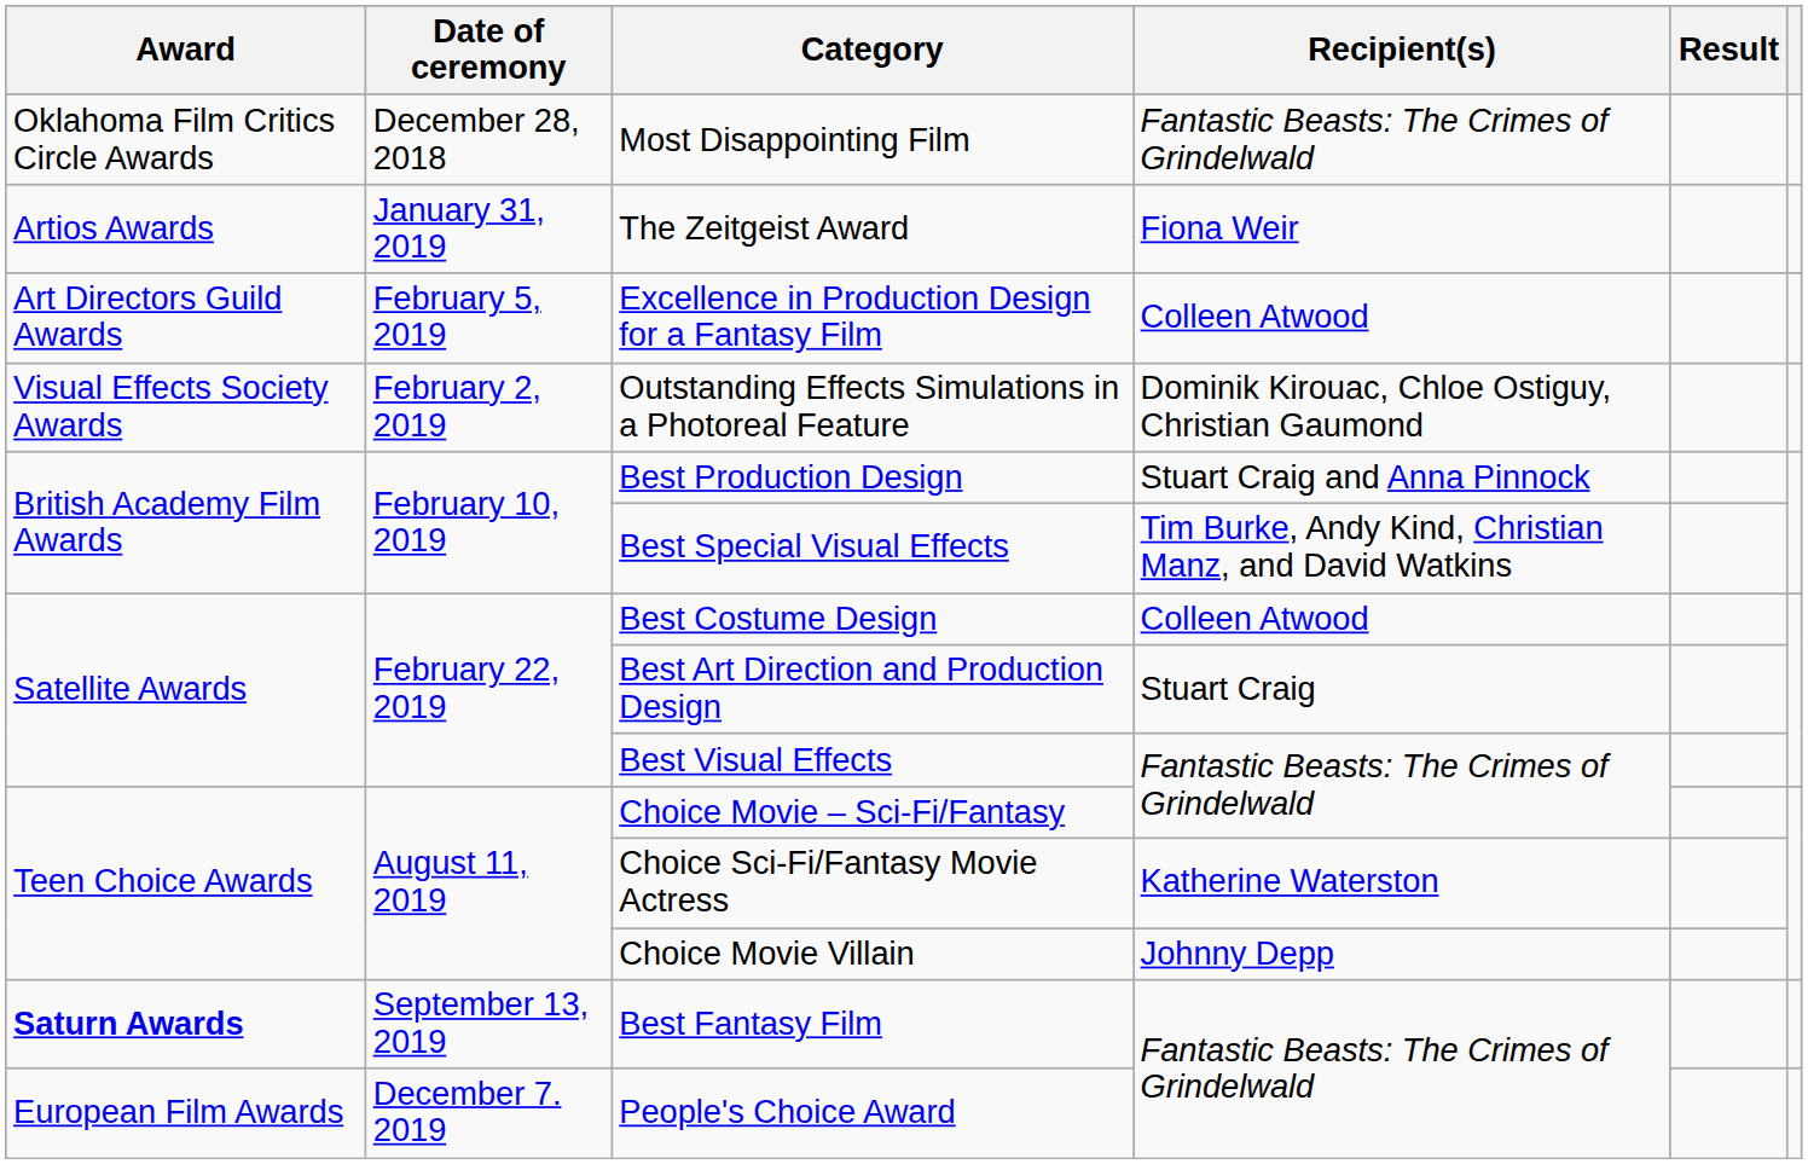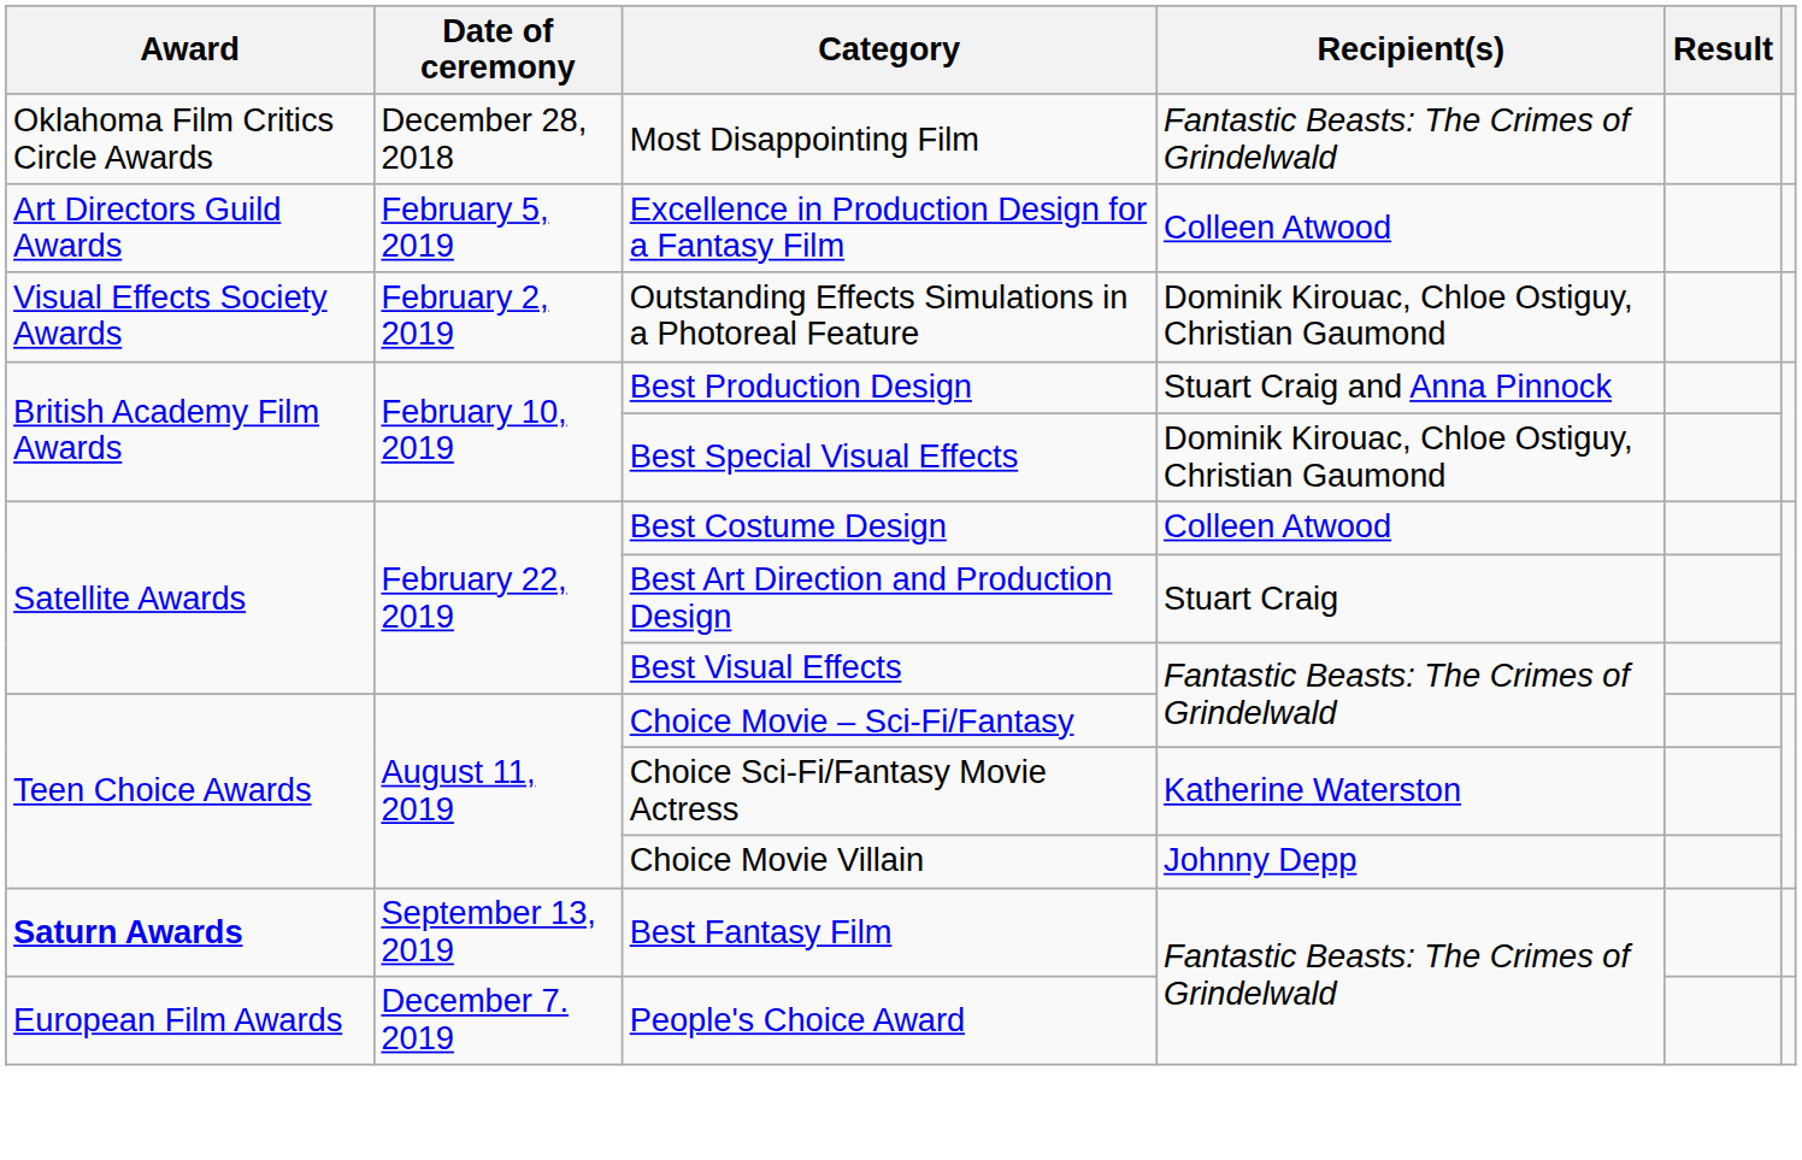 <table class="wikitable plainrowheaders sortable" style="width:99%;">
 <tr>
 <th scope="col">Award</th>
 <th scope="col">Date of ceremony</th>
 <th scope="col">Category</th>
 <th scope="col">Recipient(s)</th>
 <th scope="col">Result</th>
 <th scope="col" class="unsortable"></th>
 </tr>
 <tr>
 <td>Oklahoma Film Critics Circle Awards</td>
 <td>December 28, 2018</td>
 <td>Most Disappointing Film</td>
 <td><em>Fantastic Beasts: The Crimes of Grindelwald</em></td>
-<td></td>
-<td></td>
-</tr>
-<tr>
-<td><a href='#'>Artios Awards</a></td>
-<td><a href='#'>January 31, 2019</a></td>
-<td>The Zeitgeist Award</td>
-<td><a href='#'>Fiona Weir</a></td>
 <td></td>
 <td></td>
 </tr>
 <tr>
 <td><a href='#'>Art Directors Guild Awards</a></td>
 <td><a href='#'>February 5, 2019</a></td>
 <td><a href='#'>Excellence in Production Design for a Fantasy Film</a></td>
 <td><a href='#'>Colleen Atwood</a></td>
 <td></td>
 <td></td>
 </tr>
 <tr>
 <td><a href='#'>Visual Effects Society Awards</a></td>
 <td><a href='#'>February 2, 2019</a></td>
 <td>Outstanding Effects Simulations in a Photoreal Feature</td>
 <td>Dominik Kirouac, Chloe Ostiguy, Christian Gaumond</td>
 <td></td>
 <td style="text-align:center;"></td>
 </tr>
 <tr>
 <td scope="row" rowspan="2"><a href='#'>British Academy Film Awards</a></td>
 <td rowspan="2"><a href='#'>February 10, 2019</a></td>
 <td><a href='#'>Best Production Design</a></td>
 <td>Stuart Craig and <a href='#'>Anna Pinnock</a></td>
 <td></td>
 <td rowspan="2" style="text-align:center;"></td>
 </tr>
 <tr>
 <td><a href='#'>Best Special Visual Effects</a></td>
-<td><a href='#'>Tim Burke</a>, Andy Kind, <a href='#'>Christian Manz</a>, and David Watkins</td>
+<td>Dominik Kirouac, Chloe Ostiguy, Christian Gaumond</td>
 <td></td>
 </tr>
 <tr>
 <td rowspan="3"><a href='#'>Satellite Awards</a></td>
 <td rowspan="3"><a href='#'>February 22, 2019</a></td>
 <td><a href='#'>Best Costume Design</a></td>
 <td><a href='#'>Colleen Atwood</a></td>
 <td></td>
 <td rowspan="3"></td>
 </tr>
 <tr>
 <td><a href='#'>Best Art Direction and Production Design</a></td>
 <td>Stuart Craig</td>
 <td></td>
 </tr>
 <tr>
 <td><a href='#'>Best Visual Effects</a></td>
 <td rowspan="2"><em>Fantastic Beasts: The Crimes of Grindelwald</em></td>
 <td></td>
 </tr>
 <tr>
 <td rowspan="3"><a href='#'>Teen Choice Awards</a></td>
 <td rowspan="3"><a href='#'>August 11, 2019</a></td>
 <td><a href='#'>Choice Movie – Sci-Fi/Fantasy</a></td>
 <td></td>
 <td rowspan="3"></td>
 </tr>
 <tr>
 <td>Choice Sci-Fi/Fantasy Movie Actress</td>
 <td><a href='#'>Katherine Waterston</a></td>
 <td></td>
 </tr>
 <tr>
 <td>Choice Movie Villain</td>
 <td><a href='#'>Johnny Depp</a></td>
 <td></td>
 </tr>
 <tr>
 <td><strong><a href='#'>Saturn Awards</a></strong></td>
 <td><a href='#'>September 13, 2019</a></td>
 <td><a href='#'>Best Fantasy Film</a></td>
 <td rowspan="2"><em>Fantastic Beasts: The Crimes of Grindelwald</em></td>
 <td></td>
 <td style="text-align:center;"></td>
 </tr>
 <tr>
 <td><a href='#'>European Film Awards</a></td>
 <td><a href='#'>December 7. 2019</a></td>
 <td><a href='#'>People's Choice Award</a></td>
 <td></td>
 <td></td>
 </tr>
 </table>
